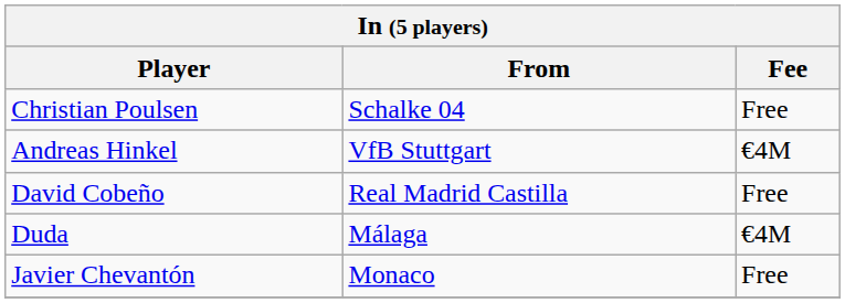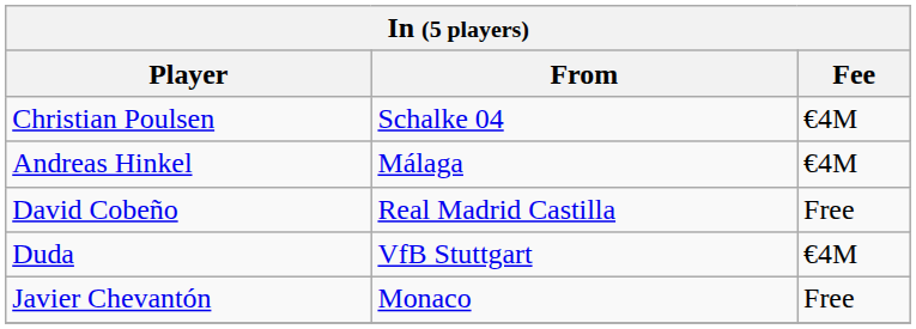 <table class="wikitable collapsible collapsed">
 <tr>
 <th colspan="3" width="500"> <strong>In</strong> <small>(5 players)</small></th>
 </tr>
 <tr>
 <th>Player</th>
 <th>From</th>
 <th>Fee</th>
 </tr>
 <tr>
 <td> <a href='#'>Christian Poulsen</a></td>
 <td> <a href='#'>Schalke 04</a></td>
-<td>Free</td>
+<td>€4M</td>
 </tr>
 <tr>
 <td> <a href='#'>Andreas Hinkel</a></td>
-<td> <a href='#'>VfB Stuttgart</a></td>
+<td> <a href='#'>Málaga</a></td>
 <td>€4M</td>
 </tr>
 <tr>
 <td> <a href='#'>David Cobeño</a></td>
 <td> <a href='#'>Real Madrid Castilla</a></td>
 <td>Free</td>
 </tr>
 <tr>
 <td> <a href='#'>Duda</a></td>
-<td> <a href='#'>Málaga</a></td>
+<td> <a href='#'>VfB Stuttgart</a></td>
 <td>€4M</td>
 </tr>
 <tr>
 <td> <a href='#'>Javier Chevantón</a></td>
 <td> <a href='#'>Monaco</a></td>
 <td>Free</td>
 </tr>
 <tr>
 </tr>
 </table>
